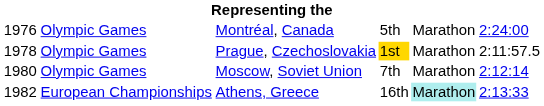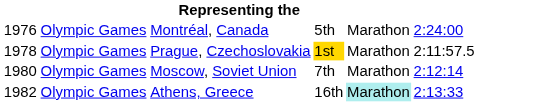 <table>
 <tr>
 <th colspan="6">Representing the </th>
 </tr>
 <tr>
 <td>1976</td>
 <td><a href='#'>Olympic Games</a></td>
 <td><a href='#'>Montréal</a>, <a href='#'>Canada</a></td>
 <td>5th</td>
 <td>Marathon</td>
 <td><a href='#'>2:24:00</a></td>
 </tr>
 <tr>
 <td>1978</td>
 <td><a href='#'>Olympic Games</a></td>
 <td><a href='#'>Prague</a>, <a href='#'>Czechoslovakia</a></td>
 <td bgcolor="gold">1st</td>
 <td>Marathon</td>
 <td>2:11:57.5</td>
 </tr>
 <tr>
 <td>1980</td>
 <td><a href='#'>Olympic Games</a></td>
 <td><a href='#'>Moscow</a>, <a href='#'>Soviet Union</a></td>
 <td>7th</td>
 <td>Marathon</td>
 <td><a href='#'>2:12:14</a></td>
 </tr>
 <tr>
 <td>1982</td>
-<td><a href='#'>European Championships</a></td>
+<td><a href='#'>Olympic Games</a></td>
 <td><a href='#'>Athens, Greece</a></td>
 <td>16th</td>
 <td style="background: paleturquoise;">Marathon</td>
 <td><a href='#'>2:13:33</a></td>
 </tr>
 </table>
